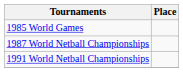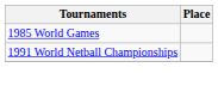 <table class="wikitable collapsible">
 <tr>
 <th>Tournaments</th>
 <th>Place</th>
 </tr>
 <tr>
 <td><a href='#'>1985 World Games</a></td>
 <td></td>
 </tr>
 <tr>
-<td><a href='#'>1987 World Netball Championships</a></td>
-<td></td>
-</tr>
-<tr>
 <td><a href='#'>1991 World Netball Championships</a></td>
 <td></td>
 </tr>
 <tr>
 </tr>
 </table>
